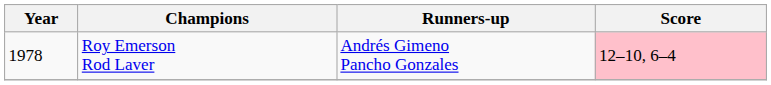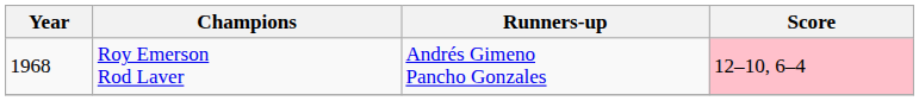 <table class="wikitable" style="font-size:98%;">
 <tr>
 <th style="width:60px;">Year</th>
 <th style="width:230px;">Champions</th>
 <th style="width:230px;">Runners-up</th>
 <th style="width:150px;">Score</th>
 </tr>
 <tr>
-<td>1978</td>
+<td>1968</td>
 <td> <a href='#'>Roy Emerson</a><br> <a href='#'>Rod Laver</a></td>
 <td> <a href='#'>Andrés Gimeno</a><br> <a href='#'>Pancho Gonzales</a></td>
 <td style="background: pink;">12–10, 6–4</td>
 </tr>
 <tr>
 </tr>
 </table>
